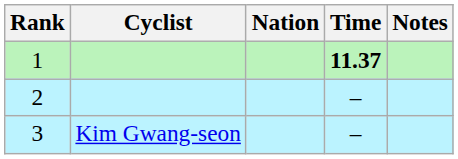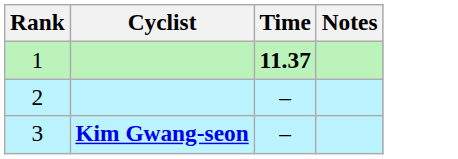 <table class="wikitable sortable" style="text-align:center">
 <tr>
 <th>Rank</th>
 <th>Cyclist</th>
-<th>Nation</th>
 <th>Time</th>
 <th>Notes</th>
 </tr>
 <tr bgcolor=bbf3bb>
 <td>1</td>
-<td align=left></td>
 <td align=left></td>
 <td><strong>11.37</strong></td>
 <td></td>
 </tr>
 <tr bgcolor=bbf3ff>
 <td>2</td>
 <td align=left></td>
-<td align=left></td>
 <td>–</td>
 <td></td>
 </tr>
 <tr bgcolor=bbf3ff>
 <td>3</td>
-<td align=left><a href='#'>Kim Gwang-seon</a></td>
-<td align=left></td>
+<td align=left><strong><a href='#'>Kim Gwang-seon</a></strong></td>
 <td>–</td>
 <td></td>
 </tr>
 </table>
